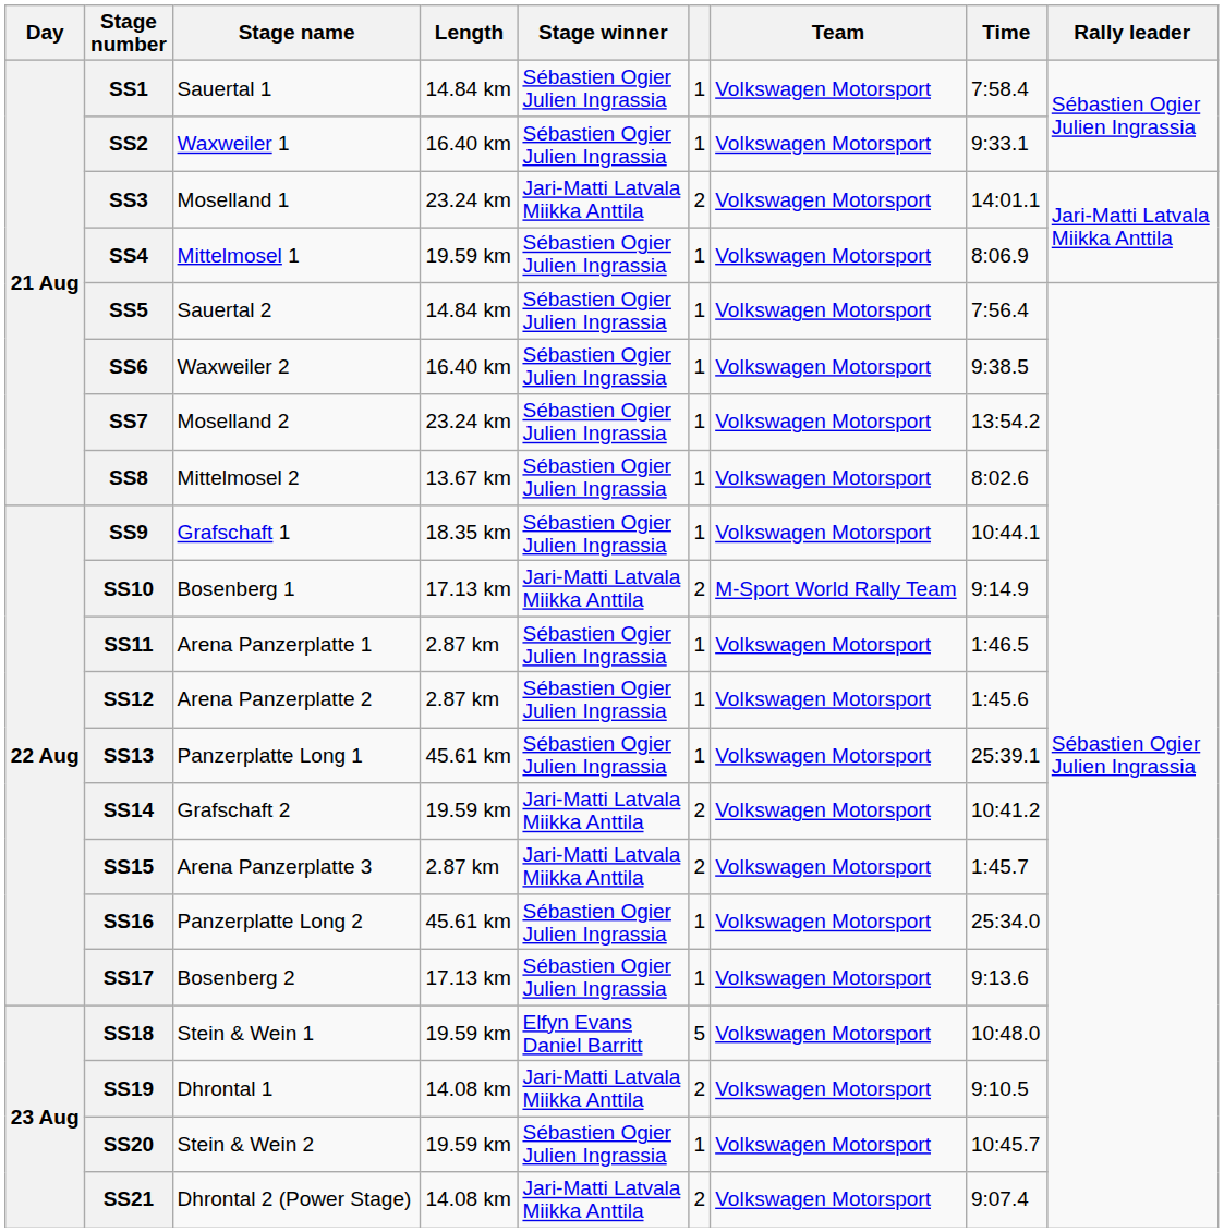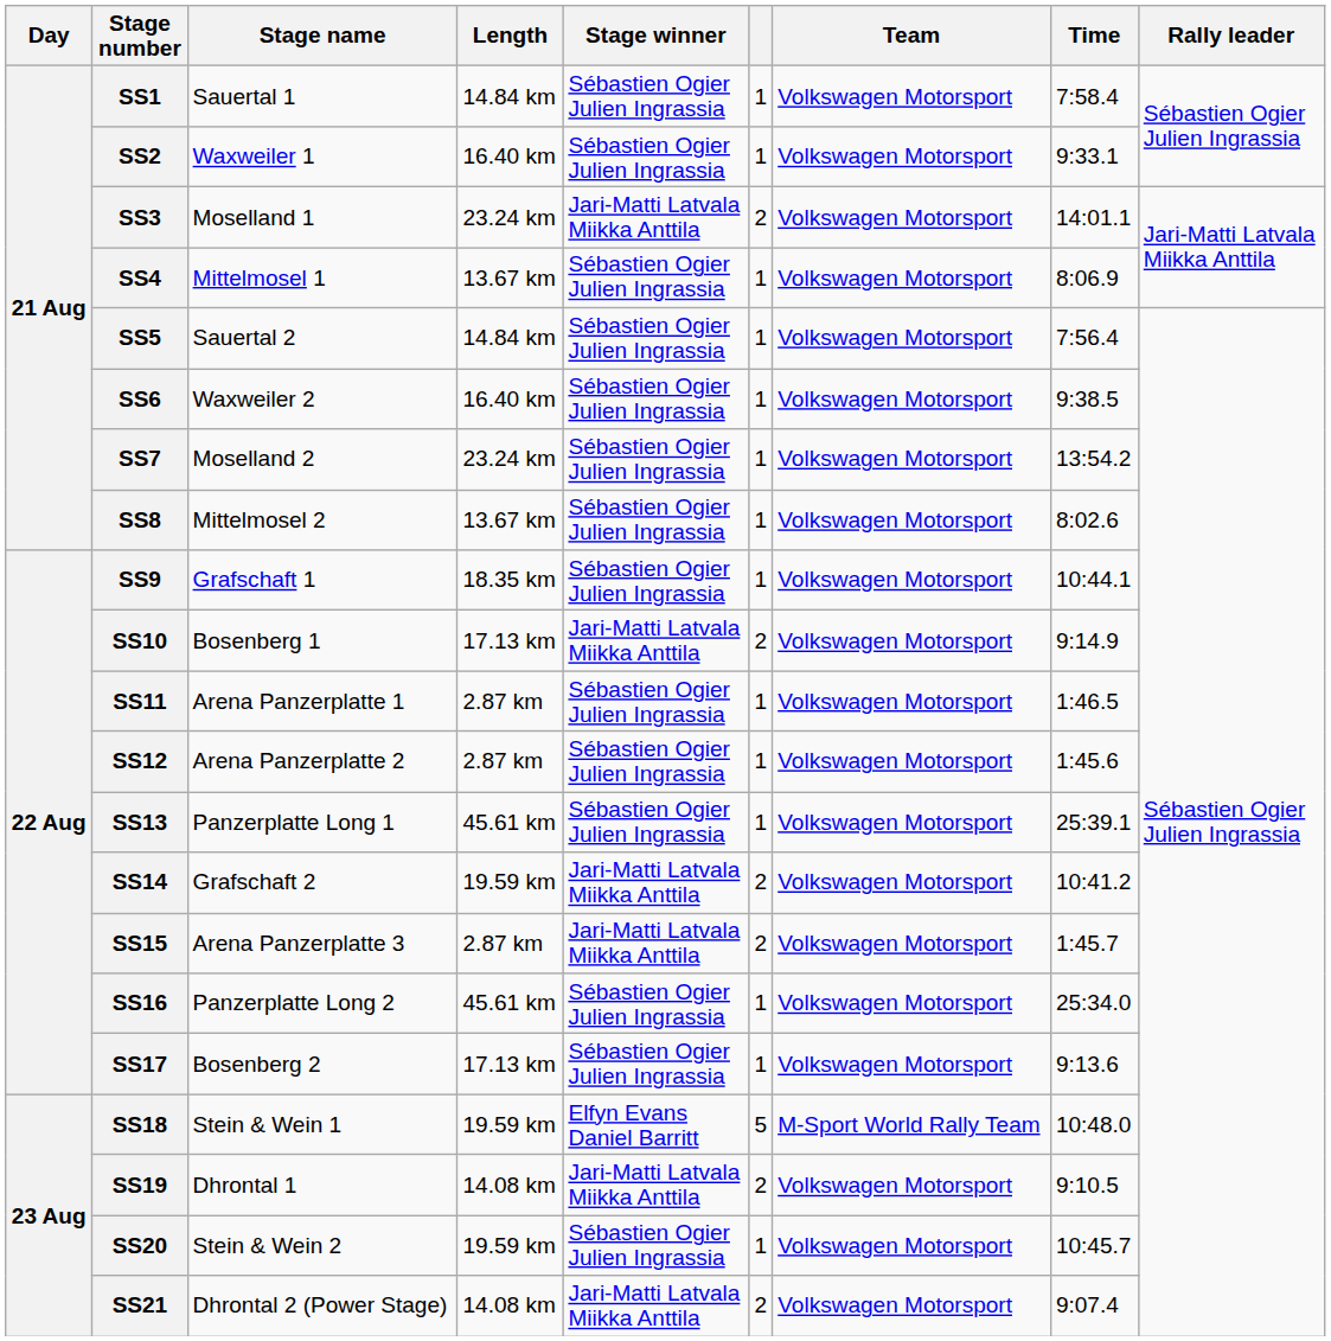 <table class="wikitable" width=90% style="text-align: left; font-size: 85%;">
 <tr>
 <th>Day</th>
 <th>Stage<br>number</th>
 <th>Stage name</th>
 <th>Length</th>
 <th>Stage winner</th>
 <th><br></th>
 <th>Team</th>
 <th>Time</th>
 <th>Rally leader</th>
 </tr>
 <tr>
 <th rowspan="8">21 Aug</th>
 <th>SS1</th>
 <td>Sauertal 1</td>
 <td>14.84 km</td>
 <td> <a href='#'>Sébastien Ogier</a><br> <a href='#'>Julien Ingrassia</a></td>
 <td align="center">1</td>
 <td> <a href='#'>Volkswagen Motorsport</a></td>
 <td>7:58.4</td>
 <td rowspan=2> <a href='#'>Sébastien Ogier</a><br> <a href='#'>Julien Ingrassia</a></td>
 </tr>
 <tr>
 <th>SS2</th>
 <td><a href='#'>Waxweiler</a> 1</td>
 <td>16.40 km</td>
 <td> <a href='#'>Sébastien Ogier</a><br> <a href='#'>Julien Ingrassia</a></td>
 <td align="center">1</td>
 <td> <a href='#'>Volkswagen Motorsport</a></td>
 <td>9:33.1</td>
 </tr>
 <tr>
 <th>SS3</th>
 <td>Moselland 1</td>
 <td>23.24 km</td>
 <td> <a href='#'>Jari-Matti Latvala</a><br> <a href='#'>Miikka Anttila</a></td>
 <td align="center">2</td>
 <td> <a href='#'>Volkswagen Motorsport</a></td>
 <td>14:01.1</td>
 <td rowspan=2> <a href='#'>Jari-Matti Latvala</a><br> <a href='#'>Miikka Anttila</a></td>
 </tr>
 <tr>
 <th>SS4</th>
 <td><a href='#'>Mittelmosel</a> 1</td>
-<td>19.59 km</td>
+<td>13.67 km</td>
 <td> <a href='#'>Sébastien Ogier</a><br> <a href='#'>Julien Ingrassia</a></td>
 <td align="center">1</td>
 <td> <a href='#'>Volkswagen Motorsport</a></td>
 <td>8:06.9</td>
 </tr>
 <tr>
 <th>SS5</th>
 <td>Sauertal 2</td>
 <td>14.84 km</td>
 <td> <a href='#'>Sébastien Ogier</a><br> <a href='#'>Julien Ingrassia</a></td>
 <td align="center">1</td>
 <td> <a href='#'>Volkswagen Motorsport</a></td>
 <td>7:56.4</td>
 <td rowspan=17> <a href='#'>Sébastien Ogier</a><br> <a href='#'>Julien Ingrassia</a></td>
 </tr>
 <tr>
 <th>SS6</th>
 <td>Waxweiler 2</td>
 <td>16.40 km</td>
 <td> <a href='#'>Sébastien Ogier</a><br> <a href='#'>Julien Ingrassia</a></td>
 <td align="center">1</td>
 <td> <a href='#'>Volkswagen Motorsport</a></td>
 <td>9:38.5</td>
 </tr>
 <tr>
 <th>SS7</th>
 <td>Moselland 2</td>
 <td>23.24 km</td>
 <td> <a href='#'>Sébastien Ogier</a><br> <a href='#'>Julien Ingrassia</a></td>
 <td align="center">1</td>
 <td> <a href='#'>Volkswagen Motorsport</a></td>
 <td>13:54.2</td>
 </tr>
 <tr>
 <th>SS8</th>
 <td>Mittelmosel 2</td>
 <td>13.67 km</td>
 <td> <a href='#'>Sébastien Ogier</a><br> <a href='#'>Julien Ingrassia</a></td>
 <td align="center">1</td>
 <td> <a href='#'>Volkswagen Motorsport</a></td>
 <td>8:02.6</td>
 </tr>
 <tr>
 <th rowspan="9">22 Aug</th>
 <th>SS9</th>
 <td><a href='#'>Grafschaft</a> 1</td>
 <td>18.35 km</td>
 <td> <a href='#'>Sébastien Ogier</a><br> <a href='#'>Julien Ingrassia</a></td>
 <td align="center">1</td>
 <td> <a href='#'>Volkswagen Motorsport</a></td>
 <td>10:44.1</td>
 </tr>
 <tr>
 <th>SS10</th>
 <td>Bosenberg 1</td>
 <td>17.13 km</td>
 <td> <a href='#'>Jari-Matti Latvala</a><br> <a href='#'>Miikka Anttila</a></td>
 <td align="center">2</td>
-<td> <a href='#'>M-Sport World Rally Team</a></td>
+<td> <a href='#'>Volkswagen Motorsport</a></td>
 <td>9:14.9</td>
 </tr>
 <tr>
 <th>SS11</th>
 <td>Arena Panzerplatte 1</td>
 <td>2.87 km</td>
 <td> <a href='#'>Sébastien Ogier</a><br> <a href='#'>Julien Ingrassia</a></td>
 <td align="center">1</td>
 <td> <a href='#'>Volkswagen Motorsport</a></td>
 <td>1:46.5</td>
 </tr>
 <tr>
 <th>SS12</th>
 <td>Arena Panzerplatte 2</td>
 <td>2.87 km</td>
 <td> <a href='#'>Sébastien Ogier</a><br> <a href='#'>Julien Ingrassia</a></td>
 <td align="center">1</td>
 <td> <a href='#'>Volkswagen Motorsport</a></td>
 <td>1:45.6</td>
 </tr>
 <tr>
 <th>SS13</th>
 <td>Panzerplatte Long 1</td>
 <td>45.61 km</td>
 <td> <a href='#'>Sébastien Ogier</a><br> <a href='#'>Julien Ingrassia</a></td>
 <td align="center">1</td>
 <td> <a href='#'>Volkswagen Motorsport</a></td>
 <td>25:39.1</td>
 </tr>
 <tr>
 <th>SS14</th>
 <td>Grafschaft 2</td>
 <td>19.59 km</td>
 <td> <a href='#'>Jari-Matti Latvala</a><br> <a href='#'>Miikka Anttila</a></td>
 <td align="center">2</td>
 <td> <a href='#'>Volkswagen Motorsport</a></td>
 <td>10:41.2</td>
 </tr>
 <tr>
 <th>SS15</th>
 <td>Arena Panzerplatte 3</td>
 <td>2.87 km</td>
 <td> <a href='#'>Jari-Matti Latvala</a><br> <a href='#'>Miikka Anttila</a></td>
 <td align="center">2</td>
 <td> <a href='#'>Volkswagen Motorsport</a></td>
 <td>1:45.7</td>
 </tr>
 <tr>
 <th>SS16</th>
 <td>Panzerplatte Long 2</td>
 <td>45.61 km</td>
 <td> <a href='#'>Sébastien Ogier</a><br> <a href='#'>Julien Ingrassia</a></td>
 <td align="center">1</td>
 <td> <a href='#'>Volkswagen Motorsport</a></td>
 <td>25:34.0</td>
 </tr>
 <tr>
 <th>SS17</th>
 <td>Bosenberg 2</td>
 <td>17.13 km</td>
 <td> <a href='#'>Sébastien Ogier</a><br> <a href='#'>Julien Ingrassia</a></td>
 <td align="center">1</td>
 <td> <a href='#'>Volkswagen Motorsport</a></td>
 <td>9:13.6</td>
 </tr>
 <tr>
 <th rowspan="4">23 Aug</th>
 <th>SS18</th>
 <td>Stein & Wein 1</td>
 <td>19.59 km</td>
 <td> <a href='#'>Elfyn Evans</a><br> <a href='#'>Daniel Barritt</a></td>
 <td align="center">5</td>
-<td> <a href='#'>Volkswagen Motorsport</a></td>
+<td> <a href='#'>M-Sport World Rally Team</a></td>
 <td>10:48.0</td>
 </tr>
 <tr>
 <th>SS19</th>
 <td>Dhrontal 1</td>
 <td>14.08 km</td>
 <td> <a href='#'>Jari-Matti Latvala</a><br> <a href='#'>Miikka Anttila</a></td>
 <td align="center">2</td>
 <td> <a href='#'>Volkswagen Motorsport</a></td>
 <td>9:10.5</td>
 </tr>
 <tr>
 <th>SS20</th>
 <td>Stein & Wein 2</td>
 <td>19.59 km</td>
 <td> <a href='#'>Sébastien Ogier</a><br> <a href='#'>Julien Ingrassia</a></td>
 <td align="center">1</td>
 <td> <a href='#'>Volkswagen Motorsport</a></td>
 <td>10:45.7</td>
 </tr>
 <tr>
 <th>SS21</th>
 <td>Dhrontal 2 (Power Stage)</td>
 <td>14.08 km</td>
 <td> <a href='#'>Jari-Matti Latvala</a><br> <a href='#'>Miikka Anttila</a></td>
 <td align="center">2</td>
 <td> <a href='#'>Volkswagen Motorsport</a></td>
 <td>9:07.4</td>
 </tr>
 <tr>
 </tr>
 </table>
